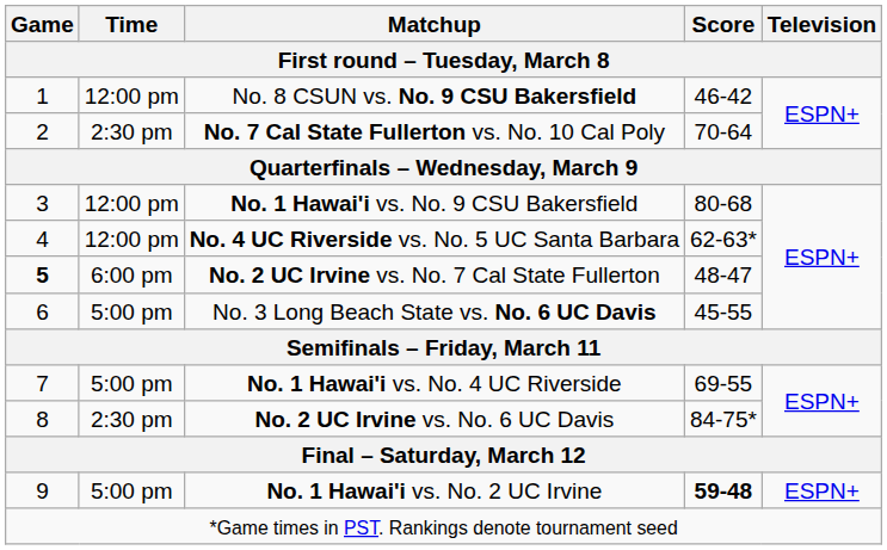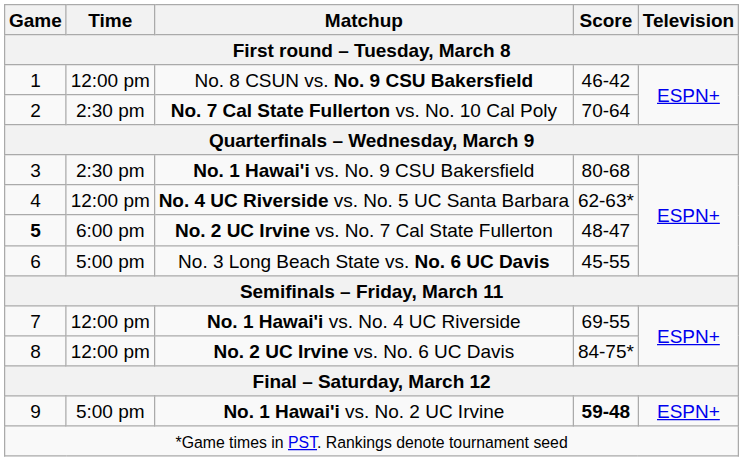 <table class="wikitable" style="font-size: 95%;text-align:center">
 <tr>
 <th>Game</th>
 <th>Time </th>
 <th>Matchup</th>
 <th>Score</th>
 <th>Television</th>
 </tr>
 <tr>
 <th colspan=5>First round – Tuesday, March 8</th>
 </tr>
 <tr>
 <td>1</td>
 <td>12:00 pm</td>
 <td>No. 8 CSUN  vs. <strong>No. 9 CSU Bakersfield</strong></td>
 <td>46-42</td>
 <td rowspan=2><a href='#'>ESPN+</a></td>
 </tr>
 <tr>
 <td>2</td>
 <td>2:30 pm</td>
 <td><strong>No. 7 Cal State Fullerton</strong> vs. No. 10 Cal Poly</td>
 <td>70-64</td>
 </tr>
 <tr>
 <th colspan=5>Quarterfinals – Wednesday, March 9</th>
 </tr>
 <tr>
 <td>3</td>
-<td>12:00 pm</td>
+<td>2:30 pm</td>
 <td><strong>No. 1 Hawai'i</strong> vs. No. 9 CSU Bakersfield</td>
 <td>80-68</td>
 <td rowspan=4><a href='#'>ESPN+</a></td>
 </tr>
 <tr>
 <td>4</td>
 <td>12:00 pm</td>
 <td><strong>No. 4 UC Riverside</strong> vs. No. 5 UC Santa Barbara</td>
 <td>62-63*</td>
 </tr>
 <tr>
 <td><strong>5</strong></td>
 <td>6:00 pm</td>
 <td><strong>No. 2 UC Irvine</strong> vs. No. 7 Cal State Fullerton</td>
 <td>48-47</td>
 </tr>
 <tr>
 <td>6</td>
 <td>5:00 pm</td>
 <td>No. 3 Long Beach State vs. <strong>No. 6 UC Davis</strong></td>
 <td>45-55</td>
 </tr>
 <tr>
 <th colspan=5>Semifinals – Friday, March 11</th>
 </tr>
 <tr>
 <td>7</td>
-<td>5:00 pm</td>
+<td>12:00 pm</td>
 <td><strong>No. 1 Hawai'i</strong> vs. No. 4 UC Riverside</td>
 <td>69-55</td>
 <td rowspan=2><a href='#'>ESPN+</a></td>
 </tr>
 <tr>
 <td>8</td>
-<td>2:30 pm</td>
+<td>12:00 pm</td>
 <td><strong>No. 2 UC Irvine</strong> vs. No. 6 UC Davis</td>
 <td>84-75*</td>
 </tr>
 <tr>
 <th colspan=5>Final – Saturday, March 12</th>
 </tr>
 <tr>
 <td>9</td>
 <td>5:00 pm</td>
 <td><strong>No. 1 Hawai'i</strong> vs. No. 2 UC Irvine</td>
 <td><strong>59-48</strong></td>
 <td><a href='#'>ESPN+</a></td>
 </tr>
 <tr>
 <td colspan=5><small>*Game times in <a href='#'>PST</a>. Rankings denote tournament seed</small></td>
 </tr>
 </table>
